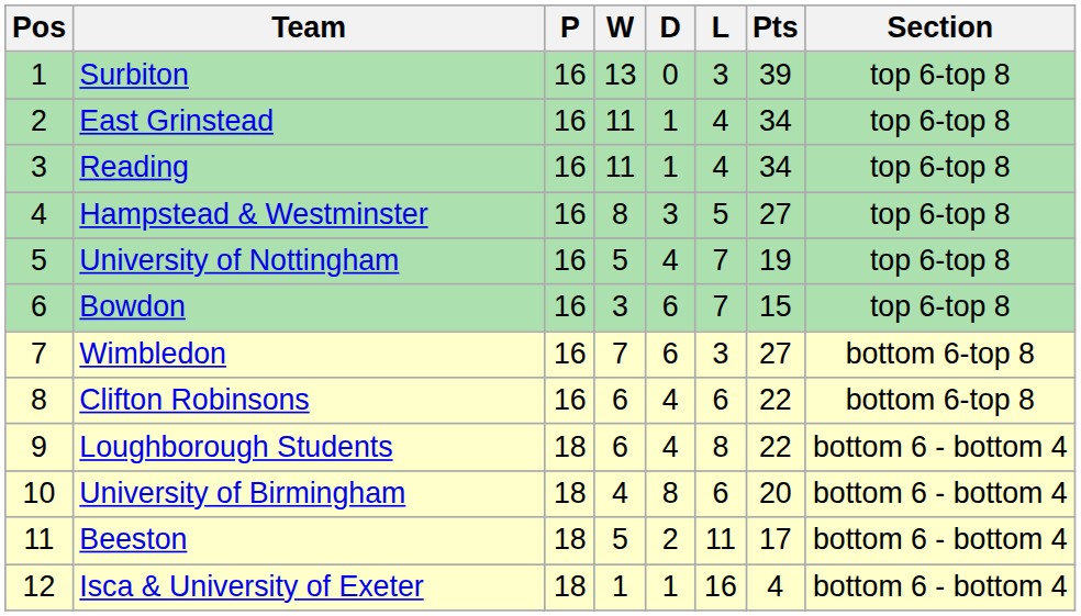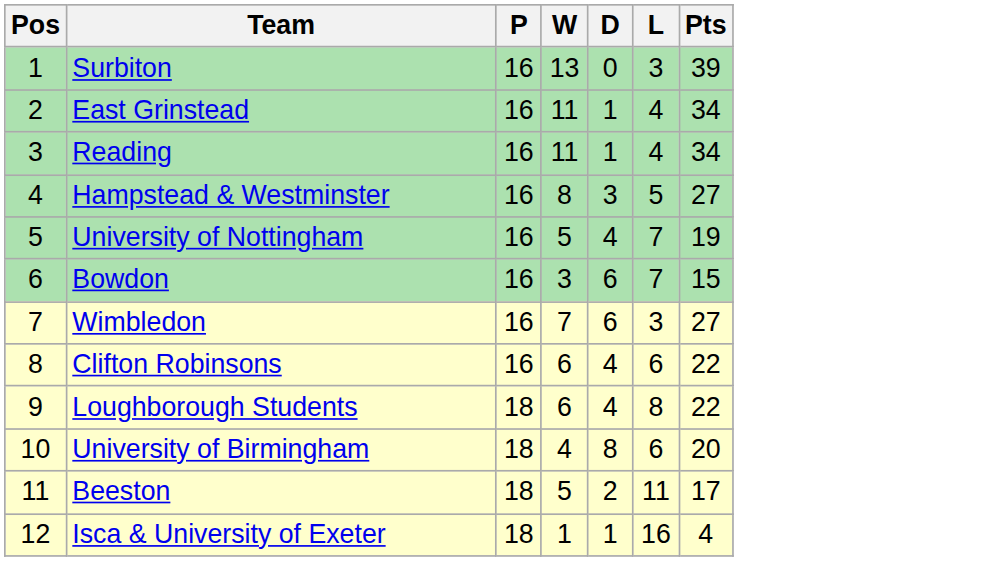 <table class="wikitable" style="font-size: 100%">
 <tr>
 <th width=20>Pos</th>
 <th width=250>Team</th>
 <th width=20>P</th>
 <th width=20>W</th>
 <th width=20>D</th>
 <th width=20>L</th>
 <th width=20>Pts</th>
-<th width=140>Section</th>
 </tr>
 <tr align=center style="background:#ACE1AF;">
 <td>1</td>
 <td align="left"><a href='#'>Surbiton</a></td>
 <td>16</td>
 <td>13</td>
 <td>0</td>
 <td>3</td>
 <td>39</td>
-<td>top 6-top 8</td>
 </tr>
 <tr align=center style="background:#ACE1AF;">
 <td>2</td>
 <td align="left"><a href='#'>East Grinstead</a></td>
 <td>16</td>
 <td>11</td>
 <td>1</td>
 <td>4</td>
 <td>34</td>
-<td>top 6-top 8</td>
 </tr>
 <tr align=center style="background:#ACE1AF;">
 <td>3</td>
 <td align="left"><a href='#'>Reading</a></td>
 <td>16</td>
 <td>11</td>
 <td>1</td>
 <td>4</td>
 <td>34</td>
-<td>top 6-top 8</td>
 </tr>
 <tr align=center style="background:#ACE1AF;">
 <td>4</td>
 <td align="left"><a href='#'>Hampstead & Westminster</a></td>
 <td>16</td>
 <td>8</td>
 <td>3</td>
 <td>5</td>
 <td>27</td>
-<td>top 6-top 8</td>
 </tr>
 <tr align=center style="background:#ACE1AF;">
 <td>5</td>
 <td align="left"><a href='#'>University of Nottingham</a></td>
 <td>16</td>
 <td>5</td>
 <td>4</td>
 <td>7</td>
 <td>19</td>
-<td>top 6-top 8</td>
 </tr>
 <tr align=center style="background:#ACE1AF;">
 <td>6</td>
 <td align="left"><a href='#'>Bowdon</a></td>
 <td>16</td>
 <td>3</td>
 <td>6</td>
 <td>7</td>
 <td>15</td>
-<td>top 6-top 8</td>
 </tr>
 <tr align=center style="background: #ffffcc;">
 <td>7</td>
 <td align="left"><a href='#'>Wimbledon</a></td>
 <td>16</td>
 <td>7</td>
 <td>6</td>
 <td>3</td>
 <td>27</td>
-<td>bottom 6-top 8</td>
 </tr>
 <tr align=center style="background: #ffffcc;">
 <td>8</td>
 <td align="left"><a href='#'>Clifton Robinsons</a></td>
 <td>16</td>
 <td>6</td>
 <td>4</td>
 <td>6</td>
 <td>22</td>
-<td>bottom 6-top 8</td>
 </tr>
 <tr align=center style="background: #ffffcc;">
 <td>9</td>
 <td align="left"><a href='#'>Loughborough Students</a></td>
 <td>18</td>
 <td>6</td>
 <td>4</td>
 <td>8</td>
 <td>22</td>
-<td>bottom 6 - bottom 4</td>
 </tr>
 <tr align=center style="background: #ffffcc;">
 <td>10</td>
 <td align="left"><a href='#'>University of Birmingham</a></td>
 <td>18</td>
 <td>4</td>
 <td>8</td>
 <td>6</td>
 <td>20</td>
-<td>bottom 6 - bottom 4</td>
 </tr>
 <tr align=center style="background: #ffffcc;">
 <td>11</td>
 <td align="left"><a href='#'>Beeston</a></td>
 <td>18</td>
 <td>5</td>
 <td>2</td>
 <td>11</td>
 <td>17</td>
-<td>bottom 6 - bottom 4</td>
 </tr>
 <tr align=center style="background: #ffffcc;">
 <td>12</td>
 <td align="left"><a href='#'>Isca & University of Exeter</a></td>
 <td>18</td>
 <td>1</td>
 <td>1</td>
 <td>16</td>
 <td>4</td>
-<td>bottom 6 - bottom 4</td>
 </tr>
 </table>
